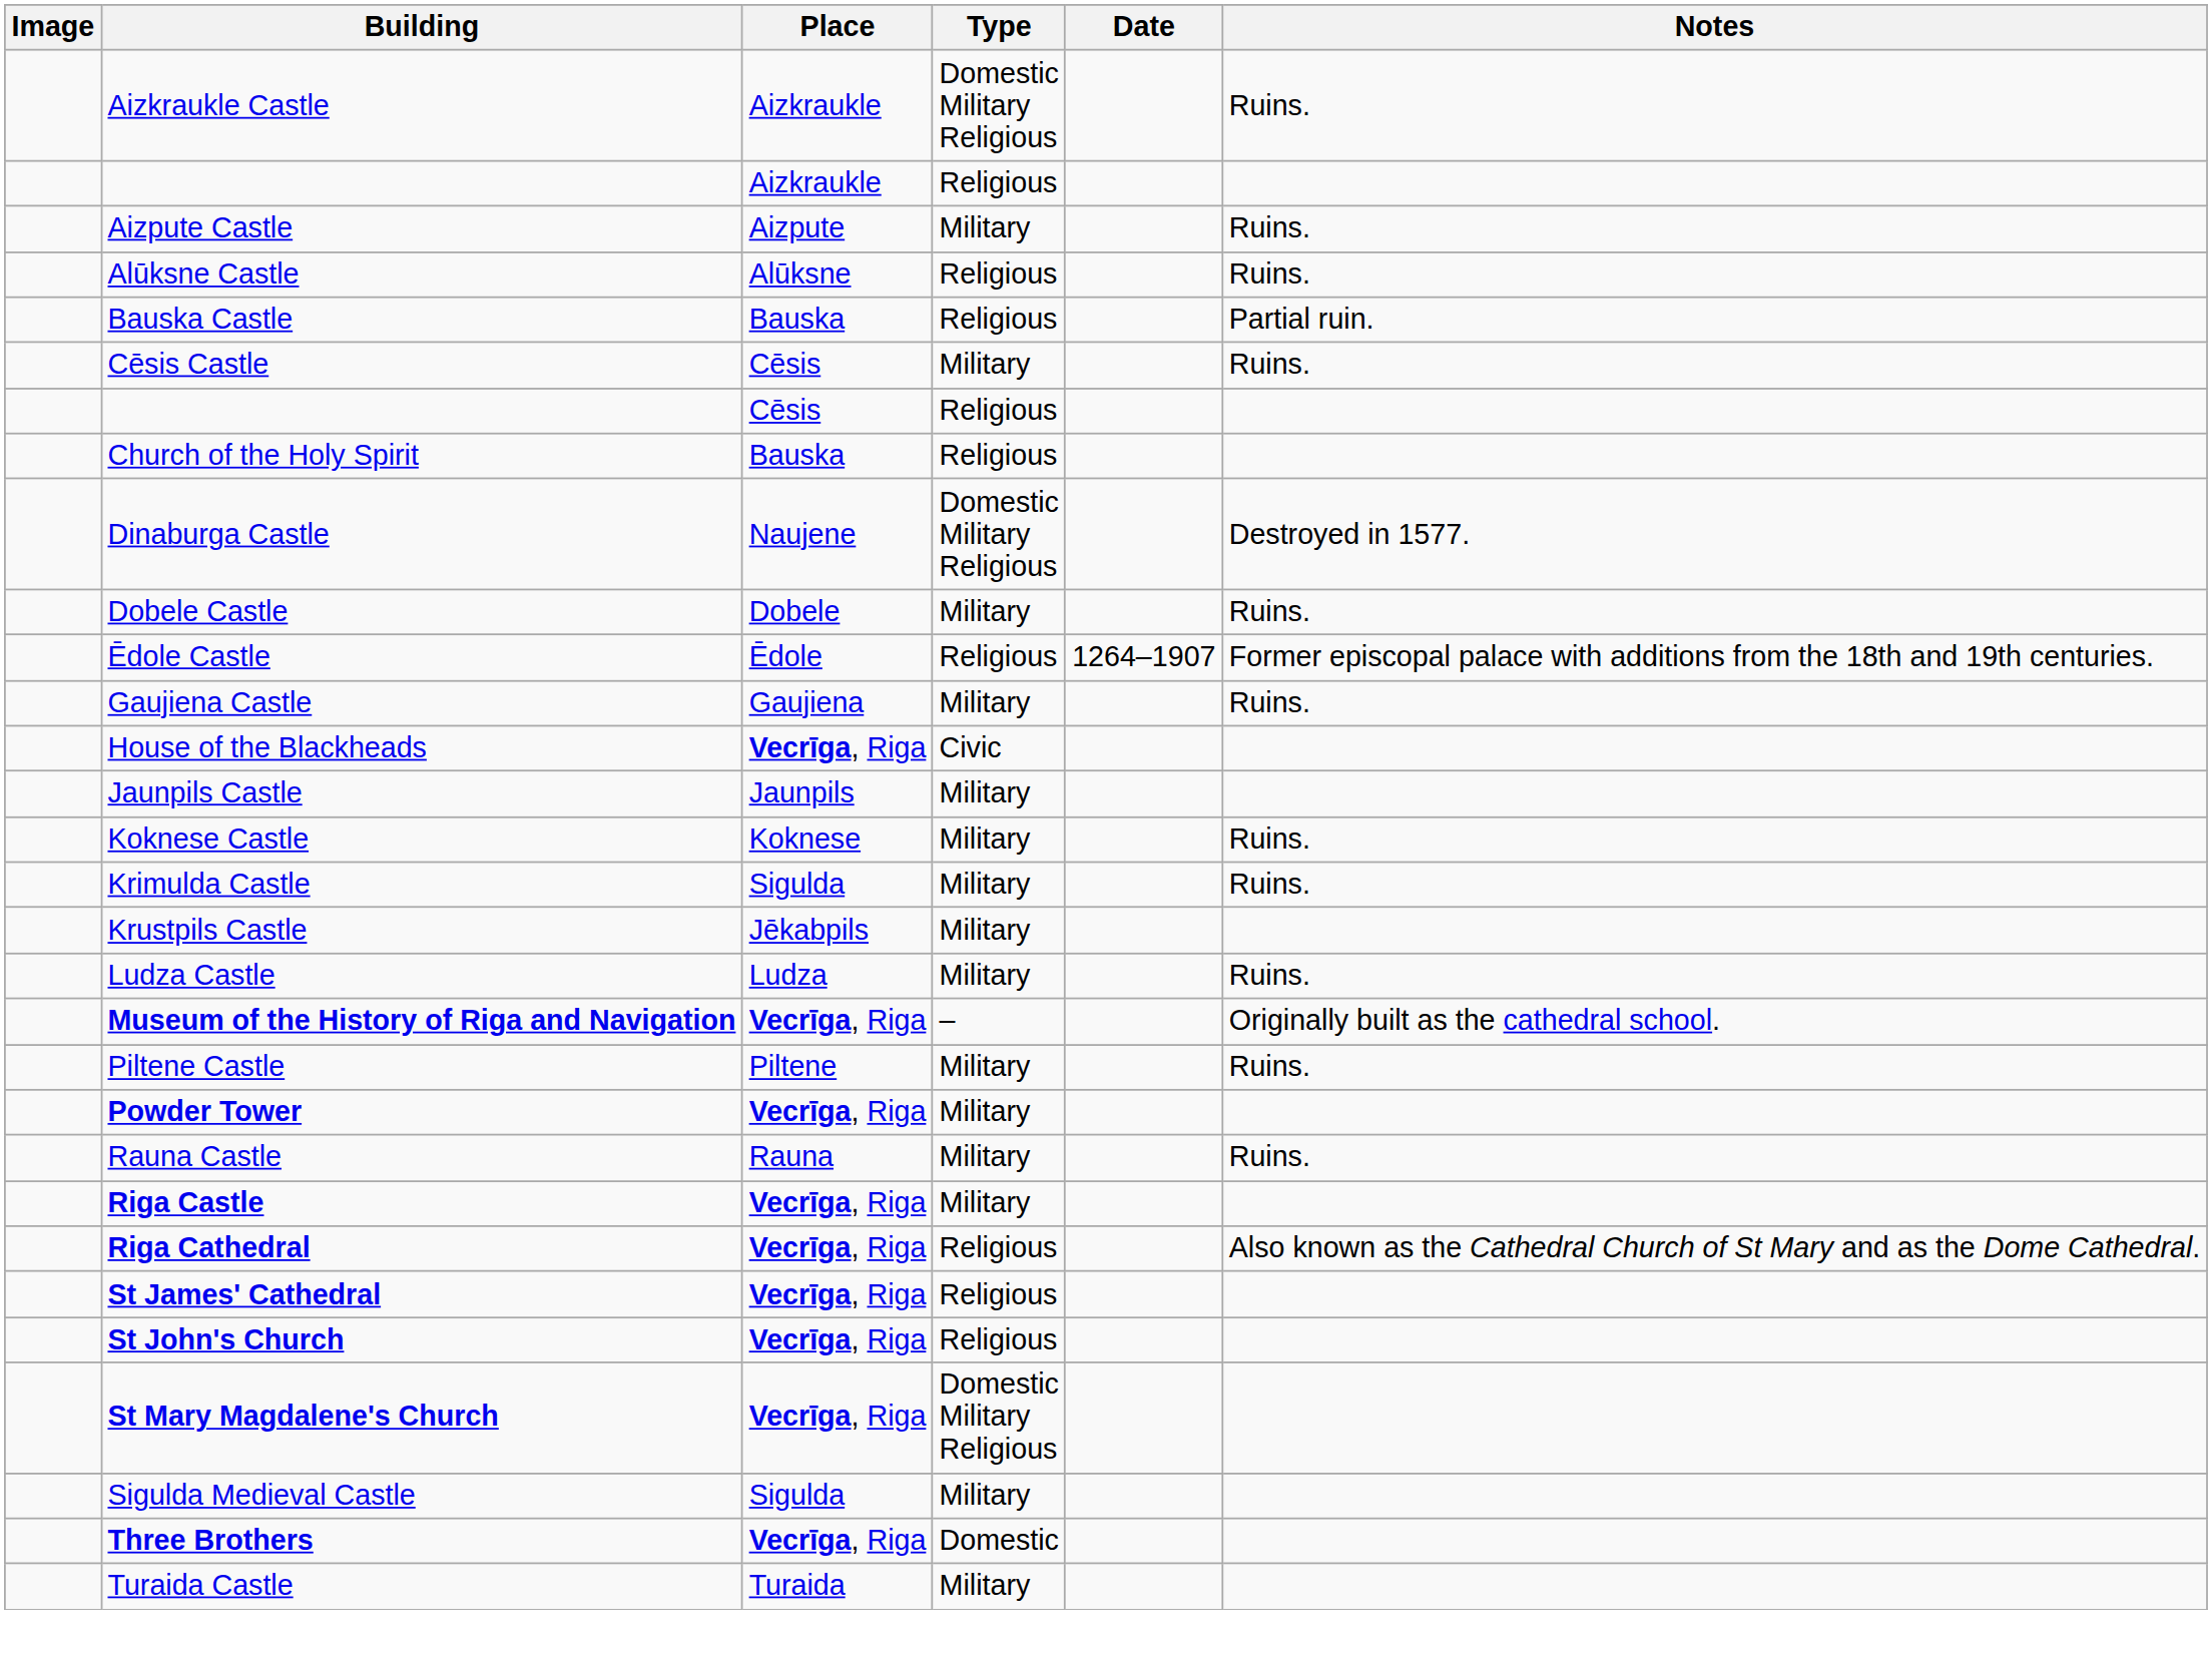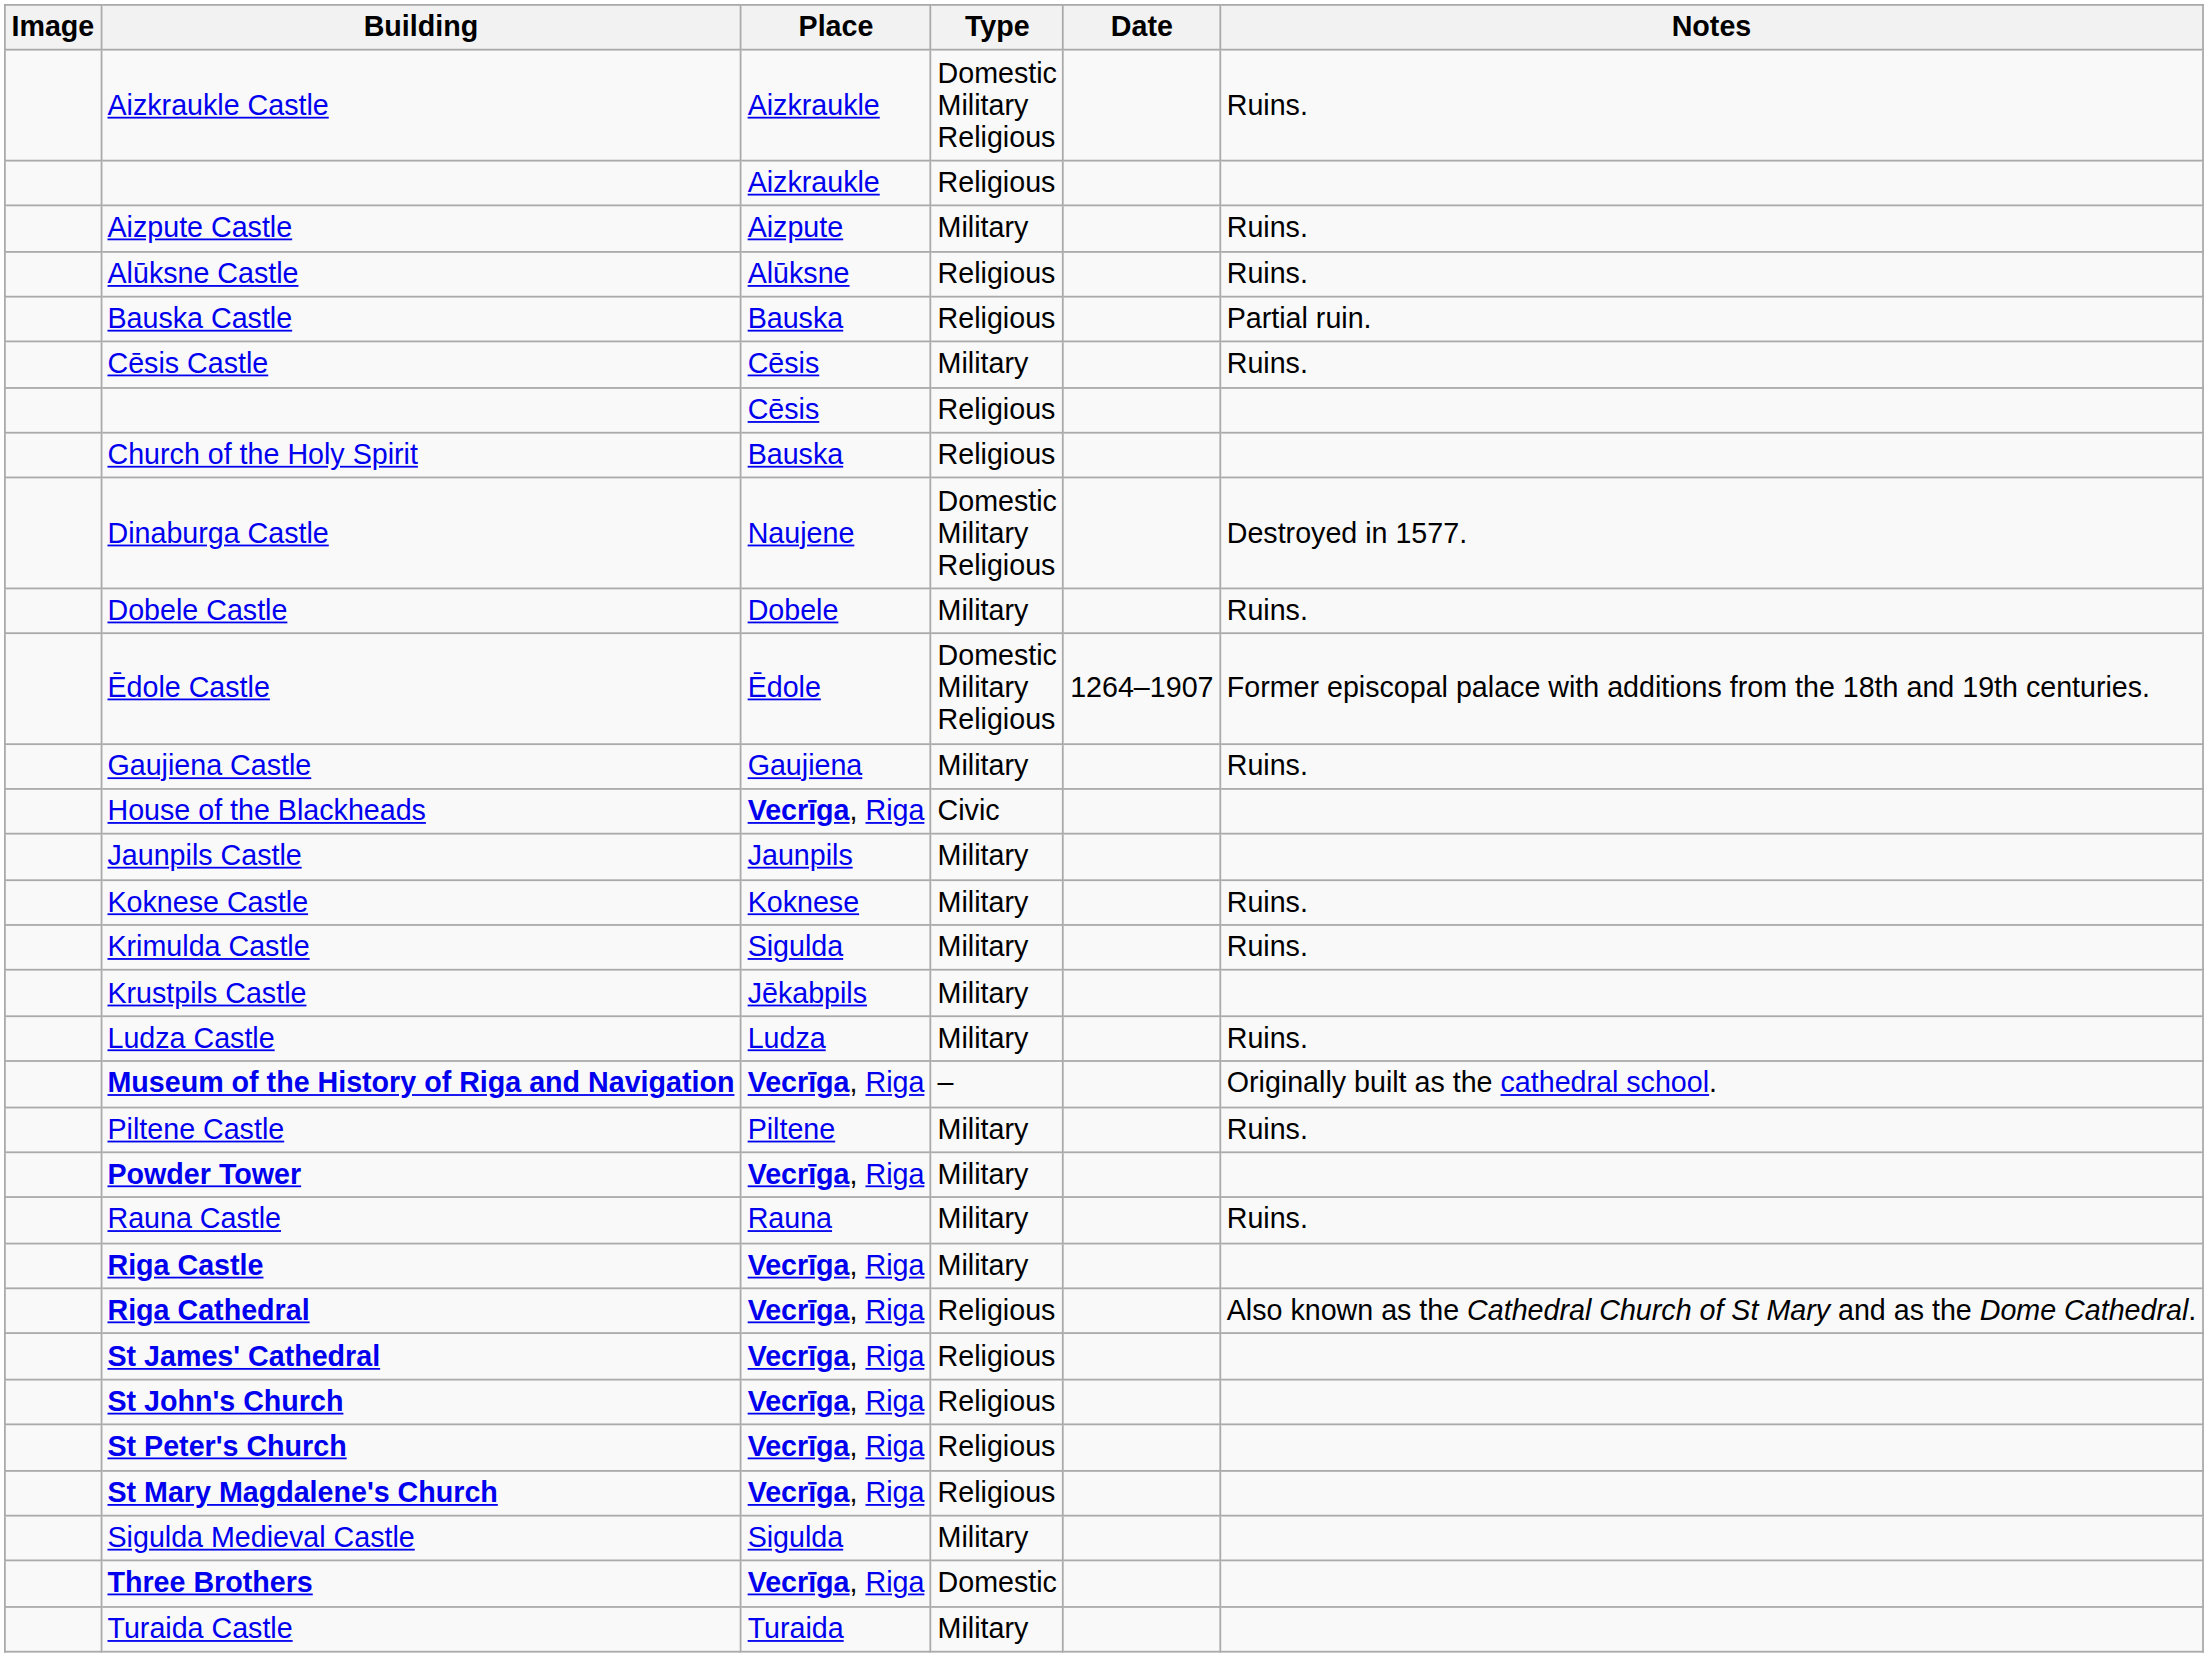 <table class="wikitable sortable mw-collapsible mw-collapsed">
 <tr>
 <th>Image</th>
 <th>Building</th>
 <th>Place</th>
 <th>Type</th>
 <th>Date</th>
 <th>Notes</th>
 </tr>
 <tr>
 <td></td>
 <td><a href='#'>Aizkraukle Castle</a></td>
 <td><a href='#'>Aizkraukle</a></td>
 <td>Domestic<br>Military<br>Religious</td>
 <td></td>
 <td>Ruins.</td>
 </tr>
 <tr>
 <td></td>
 <td></td>
 <td><a href='#'>Aizkraukle</a></td>
 <td>Religious</td>
 <td></td>
 <td></td>
 </tr>
 <tr>
 <td></td>
 <td><a href='#'>Aizpute Castle</a></td>
 <td><a href='#'>Aizpute</a></td>
 <td>Military</td>
 <td></td>
 <td>Ruins.</td>
 </tr>
 <tr>
 <td></td>
 <td><a href='#'>Alūksne Castle</a></td>
 <td><a href='#'>Alūksne</a></td>
 <td>Religious</td>
 <td></td>
 <td>Ruins.</td>
 </tr>
 <tr>
 <td></td>
 <td><a href='#'>Bauska Castle</a></td>
 <td><a href='#'>Bauska</a></td>
 <td>Religious</td>
 <td></td>
 <td>Partial ruin.</td>
 </tr>
 <tr>
 <td></td>
 <td><a href='#'>Cēsis Castle</a></td>
 <td><a href='#'>Cēsis</a></td>
 <td>Military</td>
 <td></td>
 <td>Ruins.</td>
 </tr>
 <tr>
 <td></td>
 <td></td>
 <td><a href='#'>Cēsis</a></td>
 <td>Religious</td>
 <td></td>
 <td></td>
 </tr>
 <tr>
 <td></td>
 <td><a href='#'>Church of the Holy Spirit</a></td>
 <td><a href='#'>Bauska</a></td>
 <td>Religious</td>
 <td></td>
 <td></td>
 </tr>
 <tr>
 <td></td>
 <td><a href='#'>Dinaburga Castle</a></td>
 <td><a href='#'>Naujene</a></td>
 <td>Domestic<br>Military<br>Religious</td>
 <td></td>
 <td>Destroyed in 1577.</td>
 </tr>
 <tr>
 <td></td>
 <td><a href='#'>Dobele Castle</a></td>
 <td><a href='#'>Dobele</a></td>
 <td>Military</td>
 <td></td>
 <td>Ruins.</td>
 </tr>
 <tr>
 <td></td>
 <td><a href='#'>Ēdole Castle</a></td>
 <td><a href='#'>Ēdole</a></td>
-<td>Religious</td>
+<td>Domestic<br>Military<br>Religious</td>
 <td>1264–1907</td>
 <td>Former episcopal palace with additions from the 18th and 19th centuries.</td>
 </tr>
 <tr>
 <td></td>
 <td><a href='#'>Gaujiena Castle</a></td>
 <td><a href='#'>Gaujiena</a></td>
 <td>Military</td>
 <td></td>
 <td>Ruins.</td>
 </tr>
 <tr>
 <td></td>
 <td><a href='#'>House of the Blackheads</a></td>
 <td><strong><a href='#'>Vecrīga</a></strong>, <a href='#'>Riga</a></td>
 <td>Civic</td>
 <td></td>
 <td></td>
 </tr>
 <tr>
 <td></td>
 <td><a href='#'>Jaunpils Castle</a></td>
 <td><a href='#'>Jaunpils</a></td>
 <td>Military</td>
 <td></td>
 <td></td>
 </tr>
 <tr>
 <td></td>
 <td><a href='#'>Koknese Castle</a></td>
 <td><a href='#'>Koknese</a></td>
 <td>Military</td>
 <td></td>
 <td>Ruins.</td>
 </tr>
 <tr>
 <td></td>
 <td><a href='#'>Krimulda Castle</a></td>
 <td><a href='#'>Sigulda</a></td>
 <td>Military</td>
 <td></td>
 <td>Ruins.</td>
 </tr>
 <tr>
 <td></td>
 <td><a href='#'>Krustpils Castle</a></td>
 <td><a href='#'>Jēkabpils</a></td>
 <td>Military</td>
 <td></td>
 <td></td>
 </tr>
 <tr>
 <td></td>
 <td><a href='#'>Ludza Castle</a></td>
 <td><a href='#'>Ludza</a></td>
 <td>Military</td>
 <td></td>
 <td>Ruins.</td>
 </tr>
 <tr>
 <td></td>
 <td><strong><a href='#'>Museum of the History of Riga and Navigation</a></strong></td>
 <td><strong><a href='#'>Vecrīga</a></strong>, <a href='#'>Riga</a></td>
 <td>–</td>
 <td></td>
 <td>Originally built as the  <a href='#'>cathedral school</a>.</td>
 </tr>
 <tr>
 <td></td>
 <td><a href='#'>Piltene Castle</a></td>
 <td><a href='#'>Piltene</a></td>
 <td>Military</td>
 <td></td>
 <td>Ruins.</td>
 </tr>
 <tr>
 <td></td>
 <td><a href='#'><strong>Powder Tower</strong></a></td>
 <td><strong><a href='#'>Vecrīga</a></strong>, <a href='#'>Riga</a></td>
 <td>Military</td>
 <td></td>
 <td></td>
 </tr>
 <tr>
 <td></td>
 <td><a href='#'>Rauna Castle</a></td>
 <td><a href='#'>Rauna</a></td>
 <td>Military</td>
 <td></td>
 <td>Ruins.</td>
 </tr>
 <tr>
 <td></td>
 <td><strong><a href='#'>Riga Castle</a></strong></td>
 <td><strong><a href='#'>Vecrīga</a></strong>, <a href='#'>Riga</a></td>
 <td>Military</td>
 <td></td>
 <td></td>
 </tr>
 <tr>
 <td></td>
 <td><strong><a href='#'>Riga Cathedral</a></strong></td>
 <td><strong><a href='#'>Vecrīga</a></strong>, <a href='#'>Riga</a></td>
 <td>Religious</td>
 <td></td>
 <td>Also known as the <em>Cathedral Church of St Mary</em> and as the <em>Dome Cathedral</em>.</td>
 </tr>
 <tr>
 <td></td>
 <td><a href='#'><strong>St James' Cathedral</strong></a></td>
 <td><strong><a href='#'>Vecrīga</a></strong>, <a href='#'>Riga</a></td>
 <td>Religious</td>
 <td></td>
 <td></td>
 </tr>
 <tr>
 <td></td>
 <td><a href='#'><strong>St John's Church</strong></a></td>
 <td><strong><a href='#'>Vecrīga</a></strong>, <a href='#'>Riga</a></td>
 <td>Religious</td>
 <td></td>
 <td></td>
 </tr>
 <tr>
 <td></td>
+<td><a href='#'><strong>St Peter's Church</strong></a></td>
+<td><strong><a href='#'>Vecrīga</a></strong>, <a href='#'>Riga</a></td>
+<td>Religious</td>
+<td></td>
+<td></td>
+</tr>
+<tr>
+<td></td>
 <td><a href='#'><strong>St Mary Magdalene's Church</strong></a></td>
 <td><strong><a href='#'>Vecrīga</a></strong>, <a href='#'>Riga</a></td>
-<td>Domestic<br>Military<br>Religious</td>
+<td>Religious</td>
 <td></td>
 <td></td>
 </tr>
 <tr>
 <td></td>
 <td><a href='#'>Sigulda Medieval Castle</a></td>
 <td><a href='#'>Sigulda</a></td>
 <td>Military</td>
 <td></td>
 <td></td>
 </tr>
 <tr>
 <td></td>
 <td><a href='#'><strong>Three Brothers</strong></a></td>
 <td><strong><a href='#'>Vecrīga</a></strong>, <a href='#'>Riga</a></td>
 <td>Domestic</td>
 <td></td>
 <td></td>
 </tr>
 <tr>
 <td></td>
 <td><a href='#'>Turaida Castle</a></td>
 <td><a href='#'>Turaida</a></td>
 <td>Military</td>
 <td></td>
 <td></td>
 </tr>
 </table>
